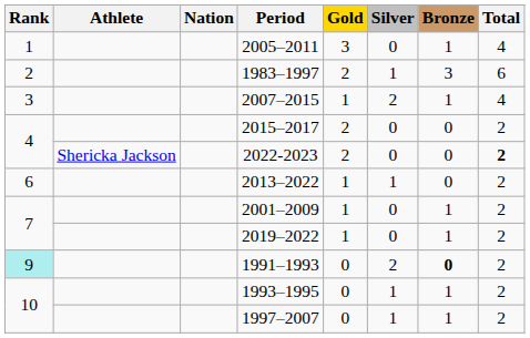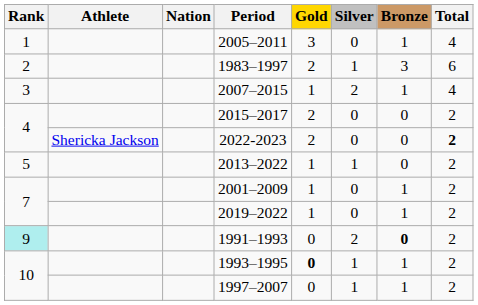 <table class="wikitable sortable" style="text-align:center">
 <tr>
 <th>Rank</th>
 <th>Athlete</th>
 <th>Nation</th>
 <th>Period</th>
 <th style="background-color:gold">Gold</th>
 <th style="background-color:silver">Silver</th>
 <th style="background-color:#cc9966">Bronze</th>
 <th>Total</th>
 </tr>
 <tr>
 <td>1</td>
 <td align=left></td>
 <td align=left></td>
 <td>2005–2011</td>
 <td>3</td>
 <td>0</td>
 <td>1</td>
 <td>4</td>
 </tr>
 <tr>
 <td>2</td>
 <td align=left></td>
 <td align=left></td>
 <td>1983–1997</td>
 <td>2</td>
 <td>1</td>
 <td>3</td>
 <td>6</td>
 </tr>
 <tr>
 <td>3</td>
 <td align=left></td>
 <td align=left></td>
 <td>2007–2015</td>
 <td>1</td>
 <td>2</td>
 <td>1</td>
 <td>4</td>
 </tr>
 <tr>
 <td rowspan="2">4</td>
 <td align="left"></td>
 <td align=left></td>
 <td>2015–2017</td>
 <td>2</td>
 <td>0</td>
 <td>0</td>
 <td>2</td>
 </tr>
 <tr>
 <td align="left"><a href='#'>Shericka Jackson</a></td>
 <td align="left"></td>
 <td>2022-2023</td>
 <td>2</td>
 <td>0</td>
 <td>0</td>
 <td><strong>2</strong></td>
 </tr>
 <tr>
-<td>6</td>
+<td>5</td>
 <td align="left"></td>
 <td align="left"></td>
 <td>2013–2022</td>
 <td>1</td>
 <td>1</td>
 <td>0</td>
 <td>2</td>
 </tr>
 <tr>
 <td rowspan="2">7</td>
 <td align="left"></td>
 <td align="left"></td>
 <td>2001–2009</td>
 <td>1</td>
 <td>0</td>
 <td>1</td>
 <td>2</td>
 </tr>
 <tr>
 <td align="left"></td>
 <td align="left"></td>
 <td>2019–2022</td>
 <td>1</td>
 <td>0</td>
 <td>1</td>
 <td>2</td>
 </tr>
 <tr>
 <td style="background: paleturquoise;">9</td>
 <td align="left"></td>
 <td align="left"></td>
 <td>1991–1993</td>
 <td>0</td>
 <td>2</td>
 <td><strong>0</strong></td>
 <td>2</td>
 </tr>
 <tr>
 <td rowspan="2">10</td>
 <td align="left"></td>
 <td align=left></td>
 <td>1993–1995</td>
-<td>0</td>
+<td><strong>0</strong></td>
 <td>1</td>
 <td>1</td>
 <td>2</td>
 </tr>
 <tr>
 <td align="left"></td>
 <td align=left></td>
 <td>1997–2007</td>
 <td>0</td>
 <td>1</td>
 <td>1</td>
 <td>2</td>
 </tr>
 </table>
